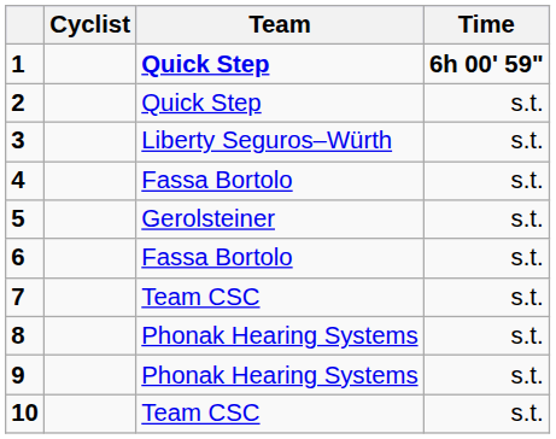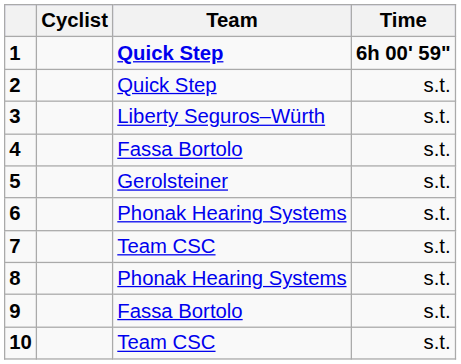 <table class="wikitable">
 <tr style="background:#ccccff;">
 <th></th>
 <th>Cyclist</th>
 <th>Team</th>
 <th>Time</th>
 </tr>
 <tr>
 <td><strong>1</strong></td>
 <td><strong></strong></td>
 <td><strong><a href='#'>Quick Step</a></strong></td>
 <td align=right><strong>6h 00' 59"</strong></td>
 </tr>
 <tr>
 <td><strong>2</strong></td>
 <td></td>
 <td><a href='#'>Quick Step</a></td>
 <td align=right>s.t.</td>
 </tr>
 <tr>
 <td><strong>3</strong></td>
 <td></td>
 <td><a href='#'>Liberty Seguros–Würth</a></td>
 <td align=right>s.t.</td>
 </tr>
 <tr>
 <td><strong>4</strong></td>
 <td></td>
 <td><a href='#'>Fassa Bortolo</a></td>
 <td align=right>s.t.</td>
 </tr>
 <tr>
 <td><strong>5</strong></td>
 <td></td>
 <td><a href='#'>Gerolsteiner</a></td>
 <td align=right>s.t.</td>
 </tr>
 <tr>
 <td><strong>6</strong></td>
 <td></td>
-<td><a href='#'>Fassa Bortolo</a></td>
+<td><a href='#'>Phonak Hearing Systems</a></td>
 <td align=right>s.t.</td>
 </tr>
 <tr>
 <td><strong>7</strong></td>
 <td></td>
 <td><a href='#'>Team CSC</a></td>
 <td align=right>s.t.</td>
 </tr>
 <tr>
 <td><strong>8</strong></td>
 <td></td>
 <td><a href='#'>Phonak Hearing Systems</a></td>
 <td align=right>s.t.</td>
 </tr>
 <tr>
 <td><strong>9</strong></td>
 <td></td>
-<td><a href='#'>Phonak Hearing Systems</a></td>
+<td><a href='#'>Fassa Bortolo</a></td>
 <td align=right>s.t.</td>
 </tr>
 <tr>
 <td><strong>10</strong></td>
 <td></td>
 <td><a href='#'>Team CSC</a></td>
 <td align=right>s.t.</td>
 </tr>
 </table>
